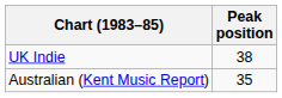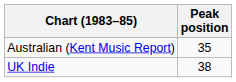 <table class="wikitable">
 <tr>
 <th>Chart (1983–85)</th>
 <th>Peak<br>position</th>
 </tr>
 <tr>
+<td>Australian (<a href='#'>Kent Music Report</a>)</td>
+<td align="center">35</td>
+</tr>
+<tr>
 <td><a href='#'>UK Indie</a></td>
 <td align="center">38</td>
 </tr>
-<tr>
-<td>Australian (<a href='#'>Kent Music Report</a>)</td>
-<td align="center">35</td>
-</tr>
 </table>
